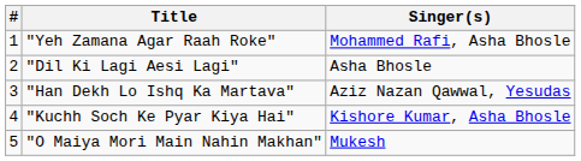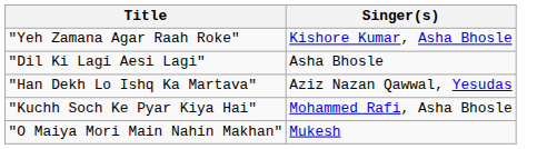 <table class="wikitable" style="font-size:95%;">
 <tr>
-<th>#</th>
 <th>Title</th>
 <th>Singer(s)</th>
 </tr>
 <tr>
-<td>1</td>
 <td>"Yeh Zamana Agar Raah Roke"</td>
-<td><a href='#'>Mohammed Rafi</a>, Asha Bhosle</td>
+<td><a href='#'>Kishore Kumar</a>, <a href='#'>Asha Bhosle</a></td>
 </tr>
 <tr>
-<td>2</td>
 <td>"Dil Ki Lagi Aesi Lagi"</td>
 <td>Asha Bhosle</td>
 </tr>
 <tr>
-<td>3</td>
 <td>"Han Dekh Lo Ishq Ka Martava"</td>
 <td>Aziz Nazan Qawwal, <a href='#'>Yesudas</a></td>
 </tr>
 <tr>
-<td>4</td>
 <td>"Kuchh Soch Ke Pyar Kiya Hai"</td>
-<td><a href='#'>Kishore Kumar</a>, <a href='#'>Asha Bhosle</a></td>
+<td><a href='#'>Mohammed Rafi</a>, Asha Bhosle</td>
 </tr>
 <tr>
-<td>5</td>
 <td>"O Maiya Mori Main Nahin Makhan"</td>
 <td><a href='#'>Mukesh</a></td>
 </tr>
 </table>
